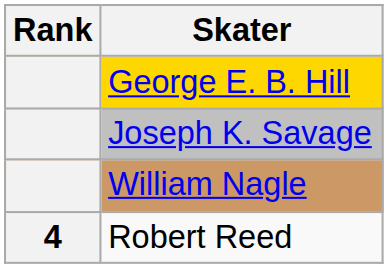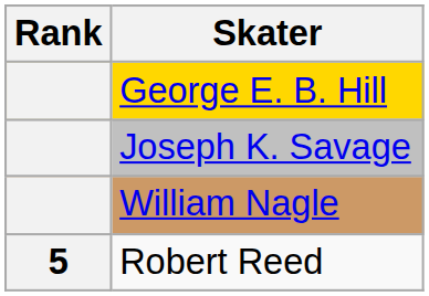 <table class="wikitable unsortable" style="text-align:left; width:30%">
 <tr>
 <th scope="col">Rank</th>
 <th scope="col">Skater</th>
 </tr>
 <tr bgcolor="gold">
 <th scope="row"></th>
 <td><a href='#'>George E. B. Hill</a></td>
 </tr>
 <tr bgcolor="silver">
 <th scope="row"></th>
 <td><a href='#'>Joseph K. Savage</a></td>
 </tr>
 <tr bgcolor="cc9966">
 <th scope="row"></th>
 <td><a href='#'>William Nagle</a></td>
 </tr>
 <tr>
-<th scope="row">4</th>
+<th scope="row">5</th>
 <td>Robert Reed</td>
 </tr>
 </table>
